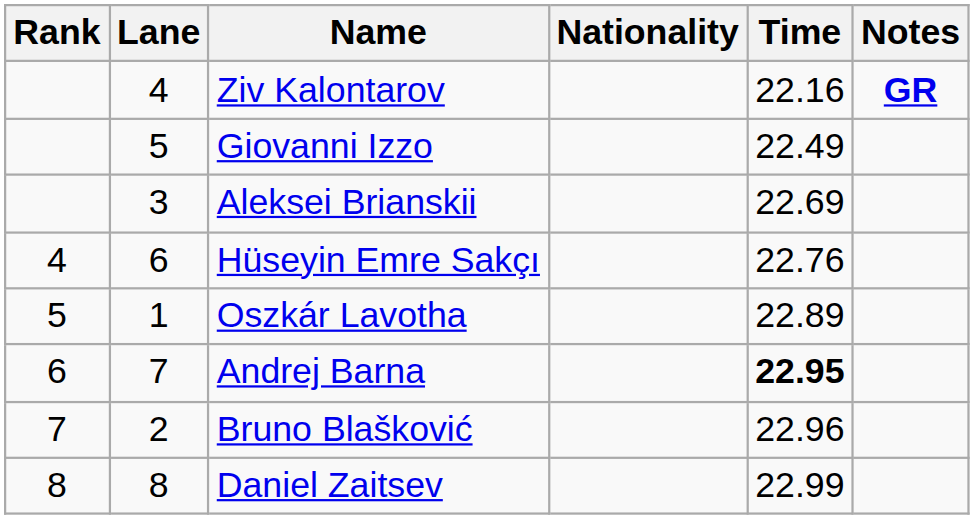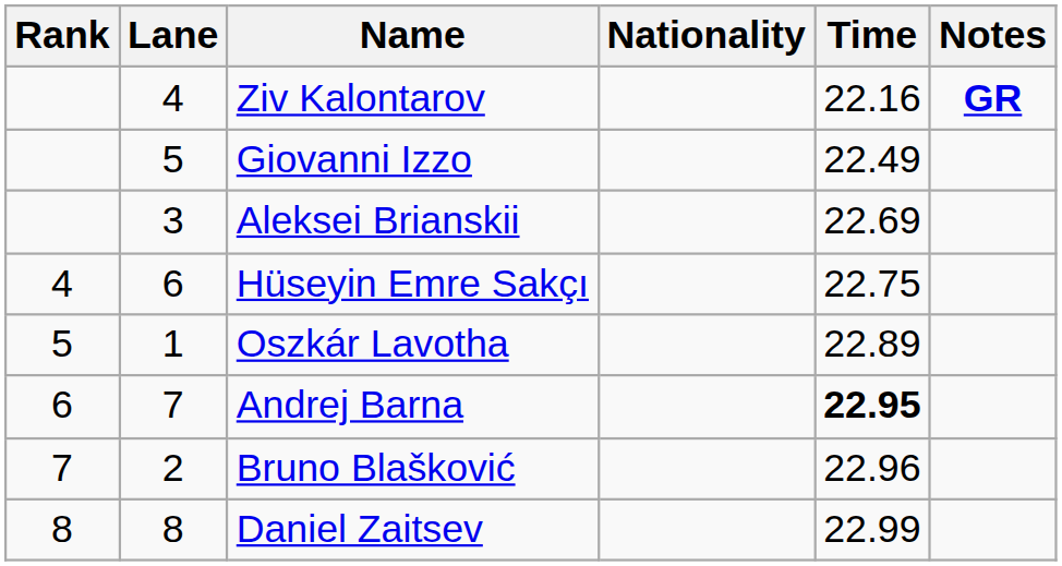 <table class='wikitable sortable' style='text-align:center'>
 <tr>
 <th>Rank</th>
 <th>Lane</th>
 <th>Name</th>
 <th>Nationality</th>
 <th>Time</th>
 <th>Notes</th>
 </tr>
 <tr>
 <td></td>
 <td>4</td>
 <td align=left><a href='#'>Ziv Kalontarov</a></td>
 <td align=left></td>
 <td>22.16</td>
 <td><strong><a href='#'>GR</a></strong></td>
 </tr>
 <tr>
 <td></td>
 <td>5</td>
 <td align=left><a href='#'>Giovanni Izzo</a></td>
 <td align=left></td>
 <td>22.49</td>
 <td></td>
 </tr>
 <tr>
 <td></td>
 <td>3</td>
 <td align=left><a href='#'>Aleksei Brianskii</a></td>
 <td align=left></td>
 <td>22.69</td>
 <td></td>
 </tr>
 <tr>
 <td>4</td>
 <td>6</td>
 <td align=left><a href='#'>Hüseyin Emre Sakçı</a></td>
 <td align=left></td>
-<td>22.76</td>
+<td>22.75</td>
 <td></td>
 </tr>
 <tr>
 <td>5</td>
 <td>1</td>
 <td align=left><a href='#'>Oszkár Lavotha</a></td>
 <td align=left></td>
 <td>22.89</td>
 <td></td>
 </tr>
 <tr>
 <td>6</td>
 <td>7</td>
 <td align=left><a href='#'>Andrej Barna</a></td>
 <td align=left></td>
 <td><strong>22.95</strong></td>
 <td></td>
 </tr>
 <tr>
 <td>7</td>
 <td>2</td>
 <td align=left><a href='#'>Bruno Blašković</a></td>
 <td align=left></td>
 <td>22.96</td>
 <td></td>
 </tr>
 <tr>
 <td>8</td>
 <td>8</td>
 <td align=left><a href='#'>Daniel Zaitsev</a></td>
 <td align=left></td>
 <td>22.99</td>
 <td></td>
 </tr>
 </table>
